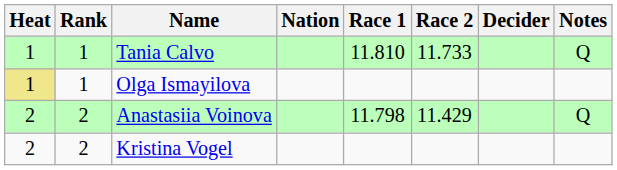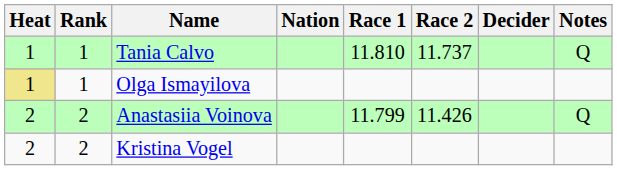 <table class="wikitable sortable" style="text-align:center">
 <tr>
 <th>Heat</th>
 <th>Rank</th>
 <th>Name</th>
 <th>Nation</th>
 <th>Race 1</th>
 <th>Race 2</th>
 <th>Decider</th>
 <th>Notes</th>
 </tr>
 <tr bgcolor=bbffbb>
 <td>1</td>
 <td>1</td>
 <td align=left><a href='#'>Tania Calvo</a></td>
 <td align=left></td>
 <td>11.810</td>
-<td>11.733</td>
+<td>11.737</td>
 <td></td>
 <td>Q</td>
 </tr>
 <tr>
 <td style="background: khaki;">1</td>
 <td>1</td>
 <td align=left><a href='#'>Olga Ismayilova</a></td>
 <td align=left></td>
 <td></td>
 <td></td>
 <td></td>
 <td></td>
 </tr>
 <tr bgcolor=bbffbb>
 <td>2</td>
 <td>2</td>
 <td align=left><a href='#'>Anastasiia Voinova</a></td>
 <td align=left></td>
-<td>11.798</td>
-<td>11.429</td>
+<td>11.799</td>
+<td>11.426</td>
 <td></td>
 <td>Q</td>
 </tr>
 <tr>
 <td>2</td>
 <td>2</td>
 <td align=left><a href='#'>Kristina Vogel</a></td>
 <td align=left></td>
 <td></td>
 <td></td>
 <td></td>
 <td></td>
 </tr>
 </table>
